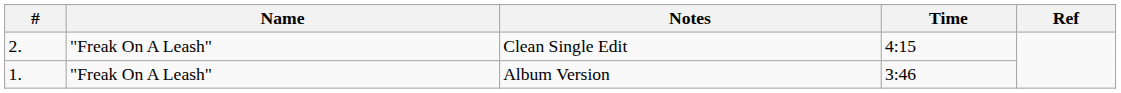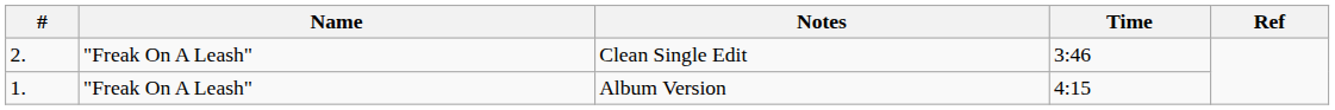 <table class="wikitable center" style="margin-top: 0; width:80%">
 <tr>
 <th align="left">#</th>
 <th align="left">Name</th>
 <th align="left">Notes</th>
 <th align="left">Time</th>
 <th align="left">Ref</th>
 </tr>
 <tr>
 <td>2.</td>
 <td>"Freak On A Leash"</td>
 <td>Clean Single Edit</td>
-<td>4:15</td>
+<td>3:46</td>
 <td rowspan="2"></td>
 </tr>
 <tr>
 <td>1.</td>
 <td>"Freak On A Leash"</td>
 <td>Album Version</td>
-<td>3:46</td>
+<td>4:15</td>
 </tr>
 </table>
